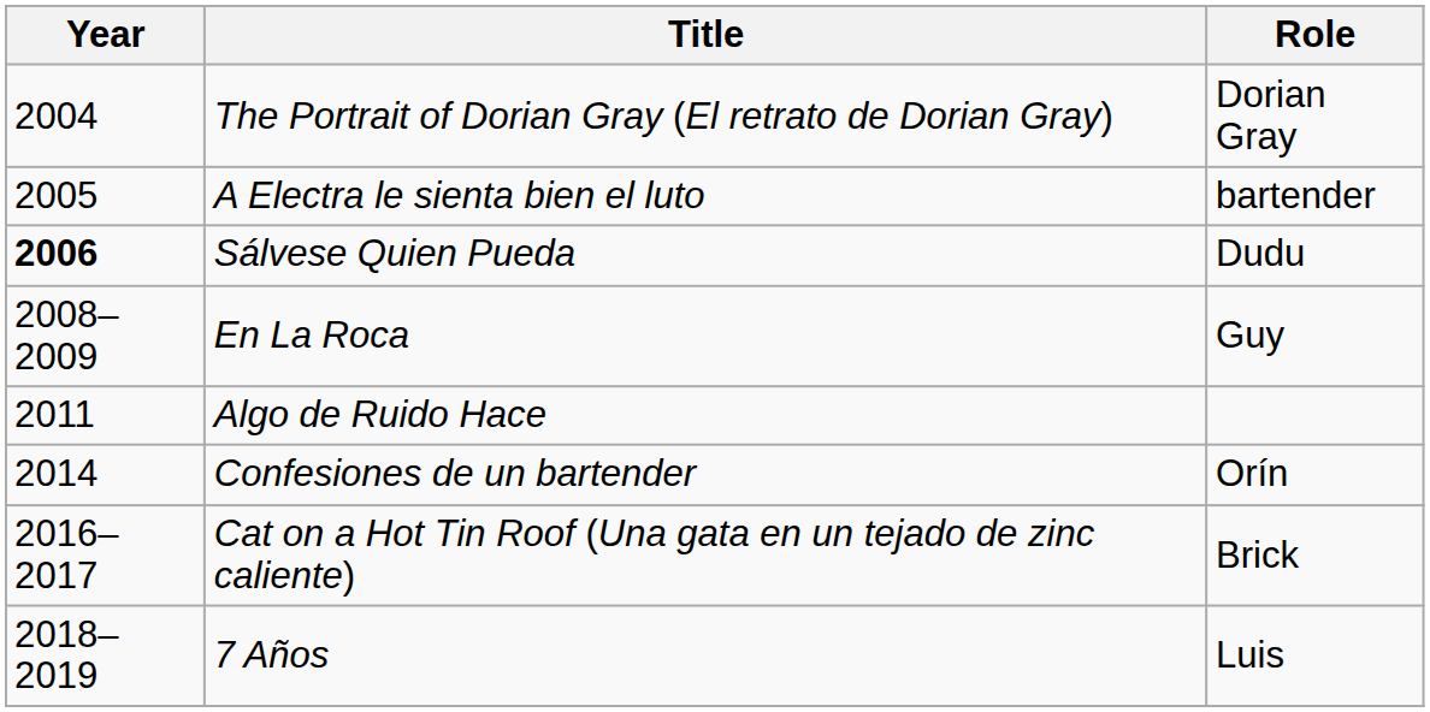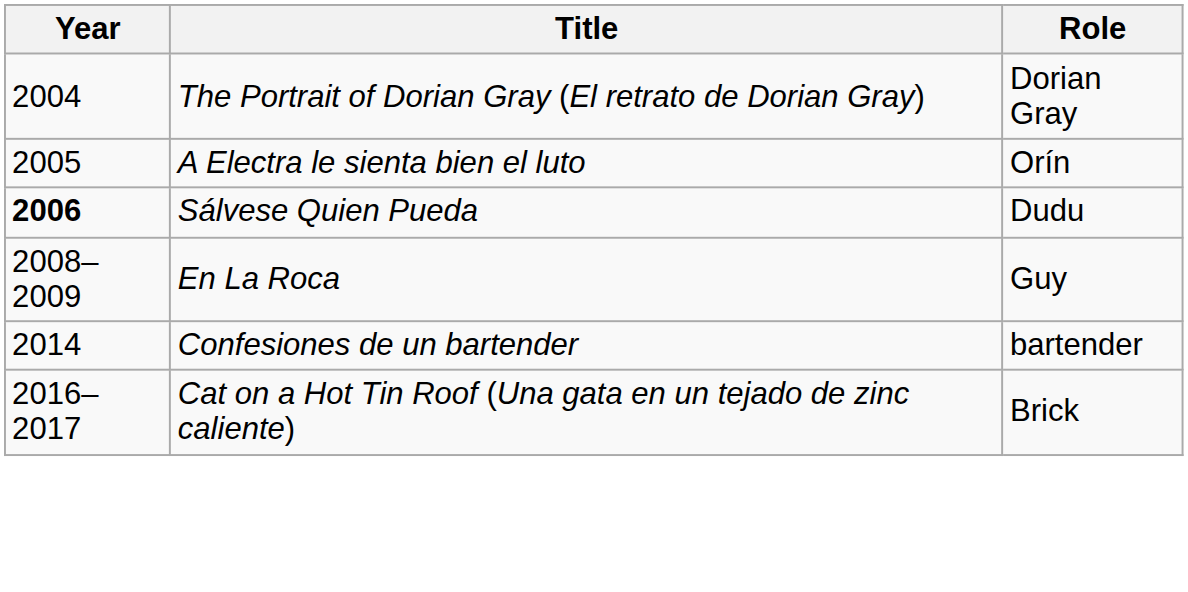 <table class="wikitable">
 <tr>
 <th>Year</th>
 <th>Title</th>
 <th>Role</th>
 </tr>
 <tr>
 <td>2004</td>
 <td><em>The Portrait of Dorian Gray</em> (<em>El retrato de Dorian Gray</em>)</td>
 <td>Dorian Gray</td>
 </tr>
 <tr>
 <td>2005</td>
 <td><em>A Electra le sienta bien el luto</em></td>
-<td>bartender</td>
+<td>Orín</td>
 </tr>
 <tr>
 <td><strong>2006</strong></td>
 <td><em>Sálvese Quien Pueda</em></td>
 <td>Dudu</td>
 </tr>
 <tr>
 <td>2008–2009</td>
 <td><em>En La Roca</em></td>
 <td>Guy</td>
 </tr>
 <tr>
-<td>2011</td>
-<td><em>Algo de Ruido Hace</em></td>
-<td></td>
-</tr>
-<tr>
 <td>2014</td>
 <td><em>Confesiones de un bartender</em></td>
-<td>Orín</td>
+<td>bartender</td>
 </tr>
 <tr>
 <td>2016–2017</td>
 <td><em>Cat on a Hot Tin Roof</em> (<em>Una gata en un tejado de zinc caliente</em>)</td>
 <td>Brick</td>
 </tr>
-<tr>
-<td>2018–2019</td>
-<td><em>7 Años</em></td>
-<td>Luis</td>
-</tr>
 </table>
